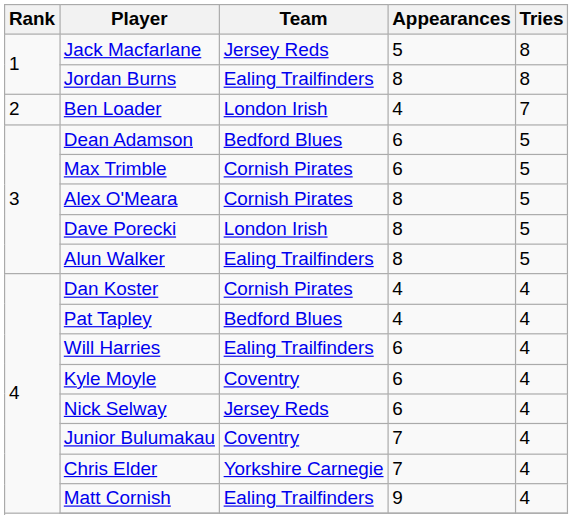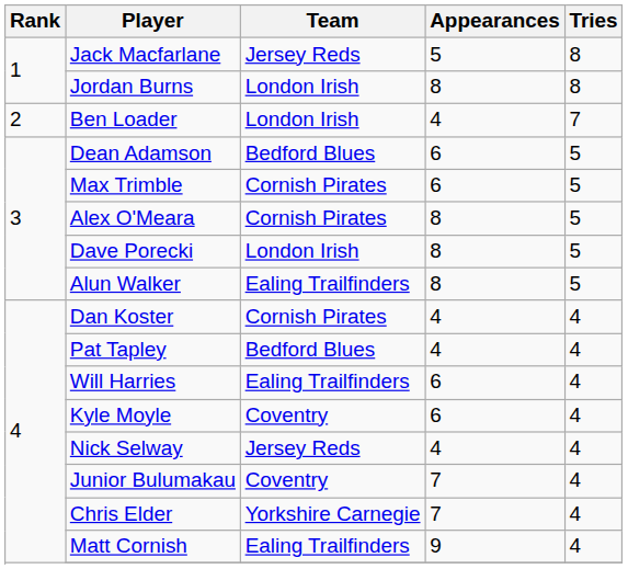 <table class="wikitable">
 <tr>
 <th>Rank</th>
 <th>Player</th>
 <th>Team</th>
 <th>Appearances</th>
 <th>Tries</th>
 </tr>
 <tr>
 <td rowspan=2>1</td>
 <td> <a href='#'>Jack Macfarlane</a></td>
 <td><a href='#'>Jersey Reds</a></td>
 <td>5</td>
 <td>8</td>
 </tr>
 <tr>
 <td> <a href='#'>Jordan Burns</a></td>
-<td><a href='#'>Ealing Trailfinders</a></td>
+<td><a href='#'>London Irish</a></td>
 <td>8</td>
 <td>8</td>
 </tr>
 <tr>
 <td>2</td>
 <td> <a href='#'>Ben Loader</a></td>
 <td><a href='#'>London Irish</a></td>
 <td>4</td>
 <td>7</td>
 </tr>
 <tr>
 <td rowspan=5>3</td>
 <td> <a href='#'>Dean Adamson</a></td>
 <td><a href='#'>Bedford Blues</a></td>
 <td>6</td>
 <td>5</td>
 </tr>
 <tr>
 <td> <a href='#'>Max Trimble</a></td>
 <td><a href='#'>Cornish Pirates</a></td>
 <td>6</td>
 <td>5</td>
 </tr>
 <tr>
 <td> <a href='#'>Alex O'Meara</a></td>
 <td><a href='#'>Cornish Pirates</a></td>
 <td>8</td>
 <td>5</td>
 </tr>
 <tr>
 <td> <a href='#'>Dave Porecki</a></td>
 <td><a href='#'>London Irish</a></td>
 <td>8</td>
 <td>5</td>
 </tr>
 <tr>
 <td> <a href='#'>Alun Walker</a></td>
 <td><a href='#'>Ealing Trailfinders</a></td>
 <td>8</td>
 <td>5</td>
 </tr>
 <tr>
 <td rowspan=11>4</td>
 <td> <a href='#'>Dan Koster</a></td>
 <td><a href='#'>Cornish Pirates</a></td>
 <td>4</td>
 <td>4</td>
 </tr>
 <tr>
 <td> <a href='#'>Pat Tapley</a></td>
 <td><a href='#'>Bedford Blues</a></td>
 <td>4</td>
 <td>4</td>
 </tr>
 <tr>
 <td> <a href='#'>Will Harries</a></td>
 <td><a href='#'>Ealing Trailfinders</a></td>
 <td>6</td>
 <td>4</td>
 </tr>
 <tr>
 <td> <a href='#'>Kyle Moyle</a></td>
 <td><a href='#'>Coventry</a></td>
 <td>6</td>
 <td>4</td>
 </tr>
 <tr>
 <td> <a href='#'>Nick Selway</a></td>
 <td><a href='#'>Jersey Reds</a></td>
-<td>6</td>
+<td>4</td>
 <td>4</td>
 </tr>
 <tr>
 <td> <a href='#'>Junior Bulumakau</a></td>
 <td><a href='#'>Coventry</a></td>
 <td>7</td>
 <td>4</td>
 </tr>
 <tr>
 <td> <a href='#'>Chris Elder</a></td>
 <td><a href='#'>Yorkshire Carnegie</a></td>
 <td>7</td>
 <td>4</td>
 </tr>
 <tr>
 <td> <a href='#'>Matt Cornish</a></td>
 <td><a href='#'>Ealing Trailfinders</a></td>
 <td>9</td>
 <td>4</td>
 </tr>
 <tr>
 </tr>
 </table>
